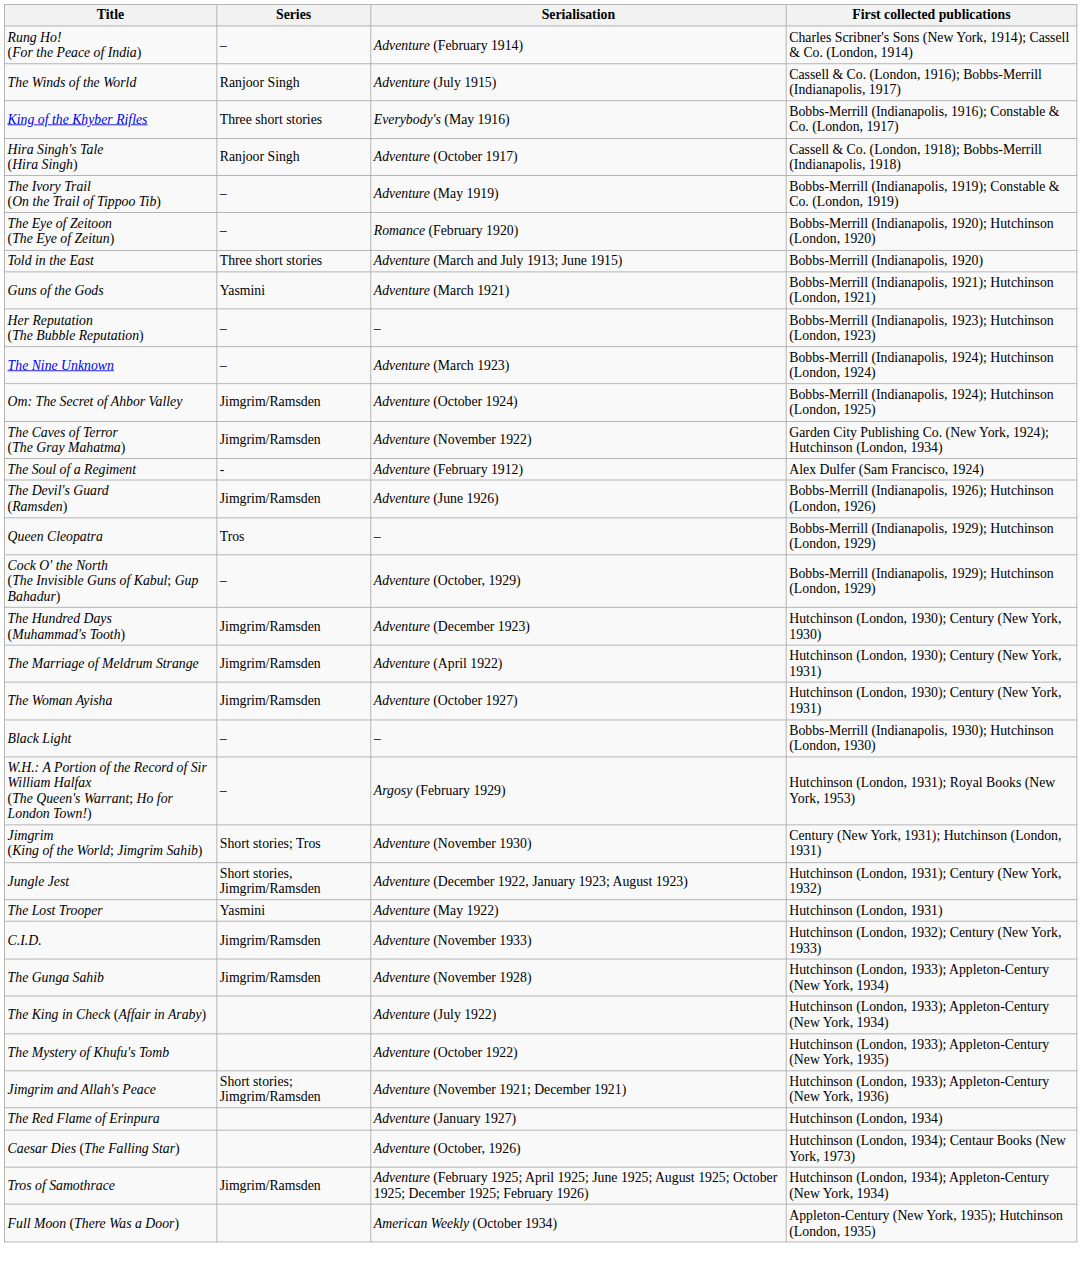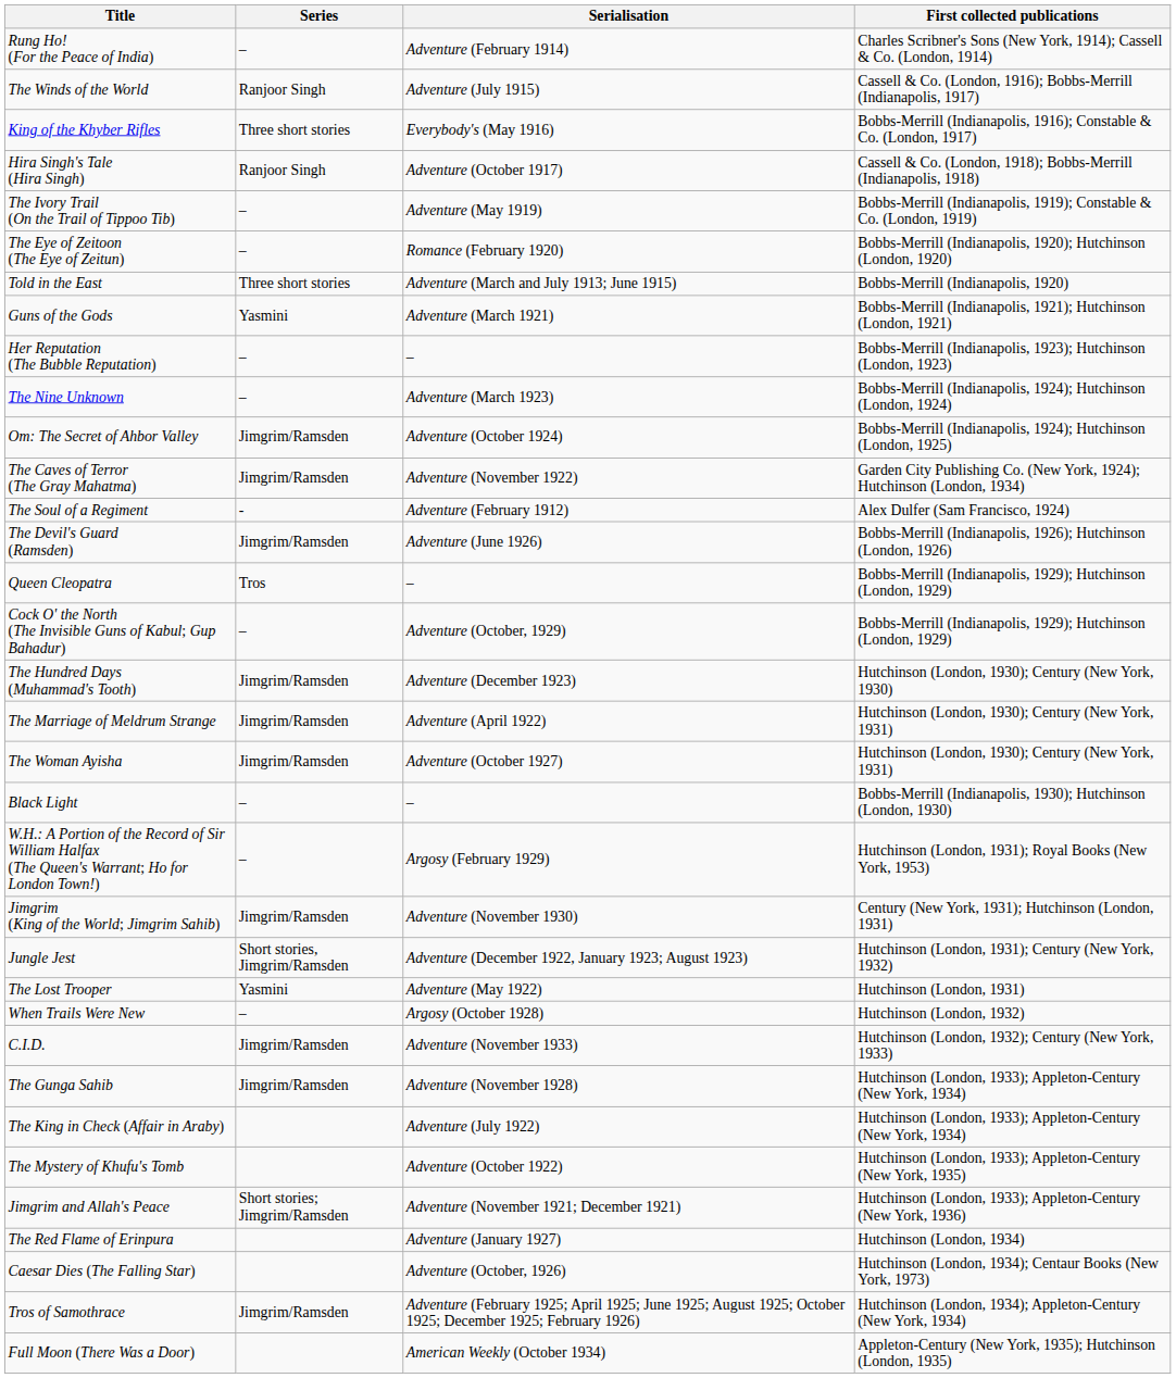 <table class="wikitable sortable">
 <tr>
 <th>Title</th>
 <th>Series</th>
 <th>Serialisation</th>
 <th>First collected publications</th>
 </tr>
 <tr>
 <td><em>Rung Ho!</em><br>(<em>For the Peace of India</em>)</td>
 <td>–</td>
 <td><em>Adventure</em> (February 1914)</td>
 <td>Charles Scribner's Sons (New York, 1914); Cassell & Co. (London, 1914)</td>
 </tr>
 <tr>
 <td><em>The Winds of the World</em></td>
 <td>Ranjoor Singh</td>
 <td><em>Adventure</em> (July 1915)</td>
 <td>Cassell & Co. (London, 1916); Bobbs-Merrill (Indianapolis, 1917)</td>
 </tr>
 <tr>
 <td><em><a href='#'>King of the Khyber Rifles</a></em></td>
 <td>Three short stories</td>
 <td><em>Everybody's</em> (May 1916)</td>
 <td>Bobbs-Merrill (Indianapolis, 1916); Constable & Co. (London, 1917)</td>
 </tr>
 <tr>
 <td><em>Hira Singh's Tale</em><br>(<em>Hira Singh</em>)</td>
 <td>Ranjoor Singh</td>
 <td><em>Adventure</em> (October 1917)</td>
 <td>Cassell & Co. (London, 1918); Bobbs-Merrill (Indianapolis, 1918)</td>
 </tr>
 <tr>
 <td><em>The Ivory Trail</em><br>(<em>On the Trail of Tippoo Tib</em>)</td>
 <td>–</td>
 <td><em>Adventure</em> (May 1919)</td>
 <td>Bobbs-Merrill (Indianapolis, 1919); Constable & Co. (London, 1919)</td>
 </tr>
 <tr>
 <td><em>The Eye of Zeitoon</em><br>(<em>The Eye of Zeitun</em>)</td>
 <td>–</td>
 <td><em>Romance</em> (February 1920)</td>
 <td>Bobbs-Merrill (Indianapolis, 1920); Hutchinson (London, 1920)</td>
 </tr>
 <tr>
 <td><em>Told in the East</em></td>
 <td>Three short stories</td>
 <td><em>Adventure</em> (March and July 1913; June 1915)</td>
 <td>Bobbs-Merrill (Indianapolis, 1920)</td>
 </tr>
 <tr>
 <td><em>Guns of the Gods</em></td>
 <td>Yasmini</td>
 <td><em>Adventure</em> (March 1921)</td>
 <td>Bobbs-Merrill (Indianapolis, 1921); Hutchinson (London, 1921)</td>
 </tr>
 <tr>
 <td><em>Her Reputation</em><br>(<em>The Bubble Reputation</em>)</td>
 <td>–</td>
 <td>–</td>
 <td>Bobbs-Merrill (Indianapolis, 1923); Hutchinson (London, 1923)</td>
 </tr>
 <tr>
 <td><em><a href='#'>The Nine Unknown</a></em></td>
 <td>–</td>
 <td><em>Adventure</em> (March 1923)</td>
 <td>Bobbs-Merrill (Indianapolis, 1924); Hutchinson (London, 1924)</td>
 </tr>
 <tr>
 <td><em>Om: The Secret of Ahbor Valley</em></td>
 <td>Jimgrim/Ramsden</td>
 <td><em>Adventure</em> (October 1924)</td>
 <td>Bobbs-Merrill (Indianapolis, 1924); Hutchinson (London, 1925)</td>
 </tr>
 <tr>
 <td><em>The Caves of Terror</em><br>(<em>The Gray Mahatma</em>)</td>
 <td>Jimgrim/Ramsden</td>
 <td><em>Adventure</em> (November 1922)</td>
 <td>Garden City Publishing Co. (New York, 1924); Hutchinson (London, 1934)</td>
 </tr>
 <tr>
 <td><em>The Soul of a Regiment</em></td>
 <td>-</td>
 <td><em>Adventure</em> (February 1912)</td>
 <td>Alex Dulfer (Sam Francisco, 1924)</td>
 </tr>
 <tr>
 <td><em>The Devil's Guard</em><br>(<em>Ramsden</em>)</td>
 <td>Jimgrim/Ramsden</td>
 <td><em>Adventure</em> (June 1926)</td>
 <td>Bobbs-Merrill (Indianapolis, 1926); Hutchinson (London, 1926)</td>
 </tr>
 <tr>
 <td><em>Queen Cleopatra</em></td>
 <td>Tros</td>
 <td>–</td>
 <td>Bobbs-Merrill (Indianapolis, 1929); Hutchinson (London, 1929)</td>
 </tr>
 <tr>
 <td><em>Cock O' the North</em><br>(<em>The Invisible Guns of Kabul</em>; <em>Gup Bahadur</em>)</td>
 <td>–</td>
 <td><em>Adventure</em> (October, 1929)</td>
 <td>Bobbs-Merrill (Indianapolis, 1929); Hutchinson (London, 1929)</td>
 </tr>
 <tr>
 <td><em>The Hundred Days</em><br>(<em>Muhammad's Tooth</em>)</td>
 <td>Jimgrim/Ramsden</td>
 <td><em>Adventure</em> (December 1923)</td>
 <td>Hutchinson (London, 1930); Century (New York, 1930)</td>
 </tr>
 <tr>
 <td><em>The Marriage of Meldrum Strange</em></td>
 <td>Jimgrim/Ramsden</td>
 <td><em>Adventure</em> (April 1922)</td>
 <td>Hutchinson (London, 1930); Century (New York, 1931)</td>
 </tr>
 <tr>
 <td><em>The Woman Ayisha</em></td>
 <td>Jimgrim/Ramsden</td>
 <td><em>Adventure</em> (October 1927)</td>
 <td>Hutchinson (London, 1930); Century (New York, 1931)</td>
 </tr>
 <tr>
 <td><em>Black Light</em></td>
 <td>–</td>
 <td>–</td>
 <td>Bobbs-Merrill (Indianapolis, 1930); Hutchinson (London, 1930)</td>
 </tr>
 <tr>
 <td><em>W.H.: A Portion of the Record of Sir William Halfax</em><br>(<em>The Queen's Warrant</em>; <em>Ho for London Town!</em>)</td>
 <td>–</td>
 <td><em>Argosy</em> (February 1929)</td>
 <td>Hutchinson (London, 1931); Royal Books (New York, 1953)</td>
 </tr>
 <tr>
 <td><em>Jimgrim</em><br>(<em>King of the World</em>; <em>Jimgrim Sahib</em>)</td>
-<td>Short stories; Tros</td>
+<td>Jimgrim/Ramsden</td>
 <td><em>Adventure</em> (November 1930)</td>
 <td>Century (New York, 1931); Hutchinson (London, 1931)</td>
 </tr>
 <tr>
 <td><em>Jungle Jest</em></td>
 <td>Short stories, Jimgrim/Ramsden</td>
 <td><em>Adventure</em> (December 1922, January 1923; August 1923)</td>
 <td>Hutchinson (London, 1931); Century (New York, 1932)</td>
 </tr>
 <tr>
 <td><em>The Lost Trooper</em></td>
 <td>Yasmini</td>
 <td><em>Adventure</em> (May 1922)</td>
 <td>Hutchinson (London, 1931)</td>
+</tr>
+<tr>
+<td><em>When Trails Were New</em></td>
+<td>–</td>
+<td><em>Argosy</em> (October 1928)</td>
+<td>Hutchinson (London, 1932)</td>
 </tr>
 <tr>
 <td><em>C.I.D.</em></td>
 <td>Jimgrim/Ramsden</td>
 <td><em>Adventure</em> (November 1933)</td>
 <td>Hutchinson (London, 1932); Century (New York, 1933)</td>
 </tr>
 <tr>
 <td><em>The Gunga Sahib</em></td>
 <td>Jimgrim/Ramsden</td>
 <td><em>Adventure</em> (November 1928)</td>
 <td>Hutchinson (London, 1933); Appleton-Century (New York, 1934)</td>
 </tr>
 <tr>
 <td><em>The King in Check</em> (<em>Affair in Araby</em>)</td>
 <td></td>
 <td><em>Adventure</em> (July 1922)</td>
 <td>Hutchinson (London, 1933); Appleton-Century (New York, 1934)</td>
 </tr>
 <tr>
 <td><em>The Mystery of Khufu's Tomb</em></td>
 <td></td>
 <td><em>Adventure</em> (October 1922)</td>
 <td>Hutchinson (London, 1933); Appleton-Century (New York, 1935)</td>
 </tr>
 <tr>
 <td><em>Jimgrim and Allah's Peace</em></td>
 <td>Short stories; Jimgrim/Ramsden</td>
 <td><em>Adventure</em> (November 1921; December 1921)</td>
 <td>Hutchinson (London, 1933); Appleton-Century (New York, 1936)</td>
 </tr>
 <tr>
 <td><em>The Red Flame of Erinpura</em></td>
 <td></td>
 <td><em>Adventure</em> (January 1927)</td>
 <td>Hutchinson (London, 1934)</td>
 </tr>
 <tr>
 <td><em>Caesar Dies</em> (<em>The Falling Star</em>)</td>
 <td></td>
 <td><em>Adventure</em> (October, 1926)</td>
 <td>Hutchinson (London, 1934); Centaur Books (New York, 1973)</td>
 </tr>
 <tr>
 <td><em>Tros of Samothrace</em></td>
 <td>Jimgrim/Ramsden</td>
 <td><em>Adventure</em> (February 1925; April 1925; June 1925; August 1925; October 1925; December 1925; February 1926)</td>
 <td>Hutchinson (London, 1934); Appleton-Century (New York, 1934)</td>
 </tr>
 <tr>
 <td><em>Full Moon</em> (<em>There Was a Door</em>)</td>
 <td></td>
 <td><em>American Weekly</em> (October 1934)</td>
 <td>Appleton-Century (New York, 1935); Hutchinson (London, 1935)</td>
 </tr>
 </table>
